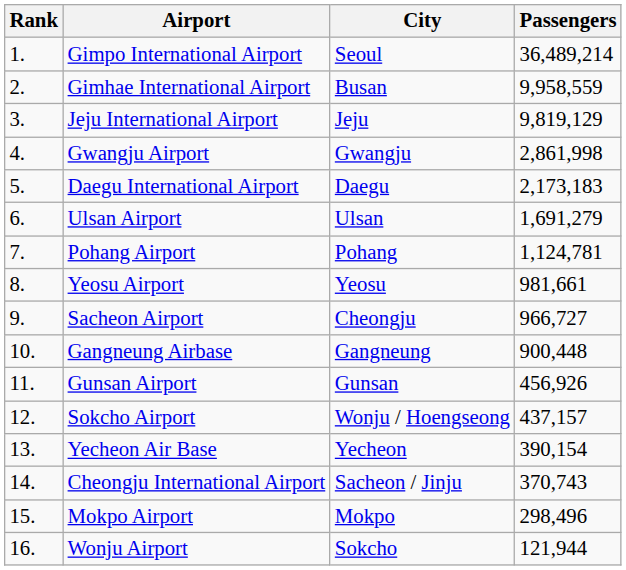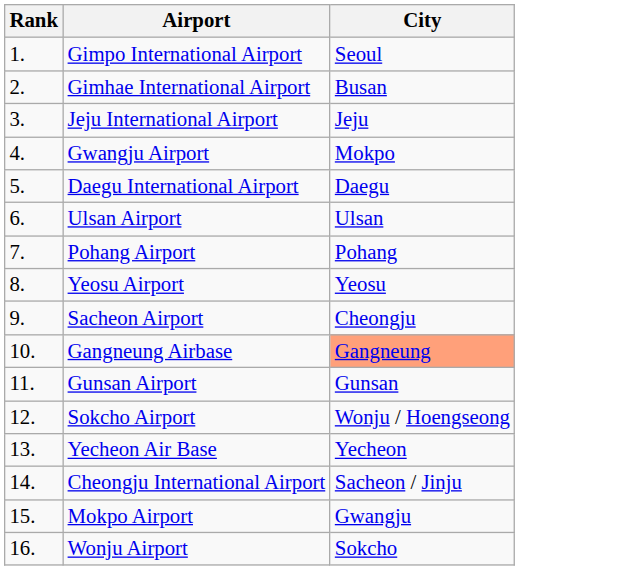 <table class="wikitable">
 <tr>
 <th>Rank</th>
 <th>Airport</th>
 <th>City</th>
-<th>Passengers</th>
 </tr>
 <tr>
 <td>1.</td>
 <td><a href='#'>Gimpo International Airport</a></td>
 <td><a href='#'>Seoul</a></td>
-<td>36,489,214</td>
 </tr>
 <tr>
 <td>2.</td>
 <td><a href='#'>Gimhae International Airport</a></td>
 <td><a href='#'>Busan</a></td>
-<td>9,958,559</td>
 </tr>
 <tr>
 <td>3.</td>
 <td><a href='#'>Jeju International Airport</a></td>
 <td><a href='#'>Jeju</a></td>
-<td>9,819,129</td>
 </tr>
 <tr>
 <td>4.</td>
 <td><a href='#'>Gwangju Airport</a></td>
-<td><a href='#'>Gwangju</a></td>
-<td>2,861,998</td>
+<td><a href='#'>Mokpo</a></td>
 </tr>
 <tr>
 <td>5.</td>
 <td><a href='#'>Daegu International Airport</a></td>
 <td><a href='#'>Daegu</a></td>
-<td>2,173,183</td>
 </tr>
 <tr>
 <td>6.</td>
 <td><a href='#'>Ulsan Airport</a></td>
 <td><a href='#'>Ulsan</a></td>
-<td>1,691,279</td>
 </tr>
 <tr>
 <td>7.</td>
 <td><a href='#'>Pohang Airport</a></td>
 <td><a href='#'>Pohang</a></td>
-<td>1,124,781</td>
 </tr>
 <tr>
 <td>8.</td>
 <td><a href='#'>Yeosu Airport</a></td>
 <td><a href='#'>Yeosu</a></td>
-<td>981,661</td>
 </tr>
 <tr>
 <td>9.</td>
 <td><a href='#'>Sacheon Airport</a></td>
 <td><a href='#'>Cheongju</a></td>
-<td>966,727</td>
 </tr>
 <tr>
 <td>10.</td>
 <td><a href='#'>Gangneung Airbase</a></td>
-<td><a href='#'>Gangneung</a></td>
-<td>900,448</td>
+<td style="background: lightsalmon;"><a href='#'>Gangneung</a></td>
 </tr>
 <tr>
 <td>11.</td>
 <td><a href='#'>Gunsan Airport</a></td>
 <td><a href='#'>Gunsan</a></td>
-<td>456,926</td>
 </tr>
 <tr>
 <td>12.</td>
 <td><a href='#'>Sokcho Airport</a></td>
 <td><a href='#'>Wonju</a> / <a href='#'>Hoengseong</a></td>
-<td>437,157</td>
 </tr>
 <tr>
 <td>13.</td>
 <td><a href='#'>Yecheon Air Base</a></td>
 <td><a href='#'>Yecheon</a></td>
-<td>390,154</td>
 </tr>
 <tr>
 <td>14.</td>
 <td><a href='#'>Cheongju International Airport</a></td>
 <td><a href='#'>Sacheon</a> / <a href='#'>Jinju</a></td>
-<td>370,743</td>
 </tr>
 <tr>
 <td>15.</td>
 <td><a href='#'>Mokpo Airport</a></td>
-<td><a href='#'>Mokpo</a></td>
-<td>298,496</td>
+<td><a href='#'>Gwangju</a></td>
 </tr>
 <tr>
 <td>16.</td>
 <td><a href='#'>Wonju Airport</a></td>
 <td><a href='#'>Sokcho</a></td>
-<td>121,944</td>
 </tr>
 </table>
